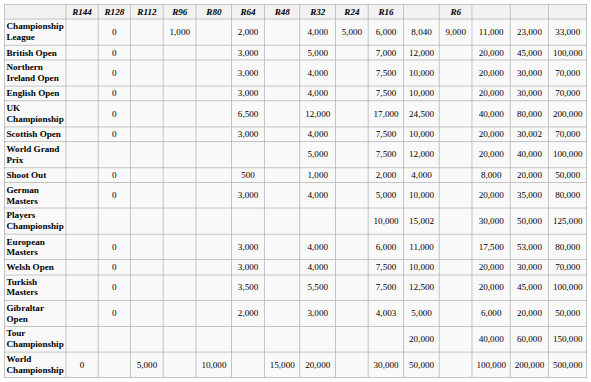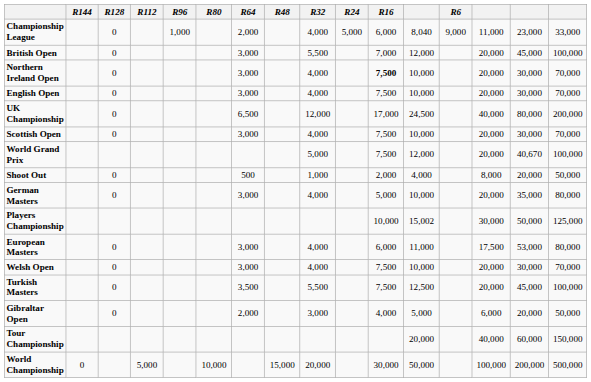 <table class="wikitable sortable" style="text-align: center; font-size:85%;">
 <tr>
 <th></th>
 <th width=60><em>R144</em></th>
 <th width=60><em>R128</em></th>
 <th width=60><em>R112</em></th>
 <th width=60><em>R96</em></th>
 <th width=60><em>R80</em></th>
 <th width=60><em>R64</em></th>
 <th width=60><em>R48</em></th>
 <th width=60><em>R32</em></th>
 <th width=60><em>R24</em></th>
 <th width=60><em>R16</em></th>
 <th width=60><em></em></th>
 <th width=60><em>R6</em></th>
 <th width=60><em></em></th>
 <th width=60><em></em></th>
 <th width=60><em></em></th>
 </tr>
 <tr>
 <td style="text-align:left;"><strong>Championship League</strong></td>
 <td></td>
 <td>0<br></td>
 <td></td>
 <td>1,000<br></td>
 <td></td>
 <td>2,000<br></td>
 <td></td>
 <td>4,000<br></td>
 <td>5,000<br></td>
 <td>6,000<br></td>
 <td>8,040<br></td>
 <td>9,000<br></td>
 <td>11,000<br></td>
 <td>23,000</td>
 <td>33,000</td>
 </tr>
 <tr>
 <td style="text-align:left;"><strong>British Open</strong></td>
 <td></td>
 <td>0</td>
 <td></td>
 <td></td>
 <td></td>
 <td>3,000</td>
 <td></td>
-<td>5,000</td>
+<td>5,500</td>
 <td></td>
 <td>7,000</td>
 <td>12,000</td>
 <td></td>
 <td>20,000</td>
 <td>45,000</td>
 <td>100,000</td>
 </tr>
 <tr>
 <td style="text-align:left;"><strong>Northern Ireland Open</strong></td>
 <td></td>
 <td>0</td>
 <td></td>
 <td></td>
 <td></td>
 <td>3,000</td>
 <td></td>
 <td>4,000</td>
 <td></td>
-<td>7,500</td>
+<td><strong>7,500</strong></td>
 <td>10,000</td>
 <td></td>
 <td>20,000</td>
 <td>30,000</td>
 <td>70,000</td>
 </tr>
 <tr>
 <td style="text-align:left;"><strong>English Open</strong></td>
 <td></td>
 <td>0</td>
 <td></td>
 <td></td>
 <td></td>
 <td>3,000</td>
 <td></td>
 <td>4,000</td>
 <td></td>
 <td>7,500</td>
 <td>10,000</td>
 <td></td>
 <td>20,000</td>
 <td>30,000</td>
 <td>70,000</td>
 </tr>
 <tr>
 <td style="text-align:left;"><strong>UK Championship</strong></td>
 <td></td>
 <td>0</td>
 <td></td>
 <td></td>
 <td></td>
 <td>6,500</td>
 <td></td>
 <td>12,000</td>
 <td></td>
 <td>17,000</td>
 <td>24,500</td>
 <td></td>
 <td>40,000</td>
 <td>80,000</td>
 <td>200,000</td>
 </tr>
 <tr>
 <td style="text-align:left;"><strong>Scottish Open</strong></td>
 <td></td>
 <td>0</td>
 <td></td>
 <td></td>
 <td></td>
 <td>3,000</td>
 <td></td>
 <td>4,000</td>
 <td></td>
 <td>7,500</td>
 <td>10,000</td>
 <td></td>
 <td>20,000</td>
-<td>30,002</td>
+<td>30,000</td>
 <td>70,000</td>
 </tr>
 <tr>
 <td style="text-align:left;"><strong>World Grand Prix</strong></td>
 <td></td>
 <td></td>
 <td></td>
 <td></td>
 <td></td>
 <td></td>
 <td></td>
 <td>5,000</td>
 <td></td>
 <td>7,500</td>
 <td>12,000</td>
 <td></td>
 <td>20,000</td>
-<td>40,000</td>
+<td>40,670</td>
 <td>100,000</td>
 </tr>
 <tr>
 <td style="text-align:left;"><strong>Shoot Out</strong></td>
 <td></td>
 <td>0</td>
 <td></td>
 <td></td>
 <td></td>
 <td>500</td>
 <td></td>
 <td>1,000</td>
 <td></td>
 <td>2,000</td>
 <td>4,000</td>
 <td></td>
 <td>8,000</td>
 <td>20,000</td>
 <td>50,000</td>
 </tr>
 <tr>
 <td style="text-align:left;"><strong>German Masters</strong></td>
 <td></td>
 <td>0</td>
 <td></td>
 <td></td>
 <td></td>
 <td>3,000<br></td>
 <td></td>
 <td>4,000</td>
 <td></td>
 <td>5,000</td>
 <td>10,000</td>
 <td></td>
 <td>20,000</td>
 <td>35,000</td>
 <td>80,000</td>
 </tr>
 <tr>
 <td style="text-align:left;"><strong>Players Championship</strong></td>
 <td></td>
 <td></td>
 <td></td>
 <td></td>
 <td></td>
 <td></td>
 <td></td>
 <td></td>
 <td></td>
 <td>10,000</td>
 <td>15,002</td>
 <td></td>
 <td>30,000</td>
 <td>50,000</td>
 <td>125,000</td>
 </tr>
 <tr>
 <td style="text-align:left;"><strong>European Masters</strong></td>
 <td></td>
 <td>0</td>
 <td></td>
 <td></td>
 <td></td>
 <td>3,000</td>
 <td></td>
 <td>4,000</td>
 <td></td>
 <td>6,000</td>
 <td>11,000</td>
 <td></td>
 <td>17,500</td>
 <td>53,000</td>
 <td>80,000</td>
 </tr>
 <tr>
 <td style="text-align:left;"><strong>Welsh Open</strong></td>
 <td></td>
 <td>0</td>
 <td></td>
 <td></td>
 <td></td>
 <td>3,000</td>
 <td></td>
 <td>4,000</td>
 <td></td>
 <td>7,500</td>
 <td>10,000</td>
 <td></td>
 <td>20,000</td>
 <td>30,000</td>
 <td>70,000</td>
 </tr>
 <tr>
 <td style="text-align:left;"><strong>Turkish Masters</strong></td>
 <td></td>
 <td>0</td>
 <td></td>
 <td></td>
 <td></td>
 <td>3,500</td>
 <td></td>
 <td>5,500</td>
 <td></td>
 <td>7,500</td>
 <td>12,500</td>
 <td></td>
 <td>20,000</td>
 <td>45,000</td>
 <td>100,000</td>
 </tr>
 <tr>
 <td style="text-align:left;"><strong>Gibraltar Open</strong></td>
 <td></td>
 <td>0</td>
 <td></td>
 <td></td>
 <td></td>
 <td>2,000</td>
 <td></td>
 <td>3,000</td>
 <td></td>
-<td>4,003</td>
+<td>4,000</td>
 <td>5,000</td>
 <td></td>
 <td>6,000</td>
 <td>20,000</td>
 <td>50,000</td>
 </tr>
 <tr>
 <td style="text-align:left;"><strong>Tour Championship</strong></td>
 <td></td>
 <td></td>
 <td></td>
 <td></td>
 <td></td>
 <td></td>
 <td></td>
 <td></td>
 <td></td>
 <td></td>
 <td>20,000</td>
 <td></td>
 <td>40,000</td>
 <td>60,000</td>
 <td>150,000</td>
 </tr>
 <tr>
 <td style="text-align:left;"><strong>World Championship</strong></td>
 <td>0</td>
 <td></td>
 <td>5,000<br></td>
 <td></td>
 <td>10,000<br></td>
 <td></td>
 <td>15,000</td>
 <td>20,000<br></td>
 <td></td>
 <td>30,000</td>
 <td>50,000</td>
 <td></td>
 <td>100,000</td>
 <td>200,000</td>
 <td>500,000</td>
 </tr>
 </table>
